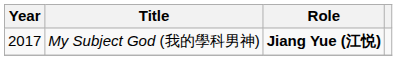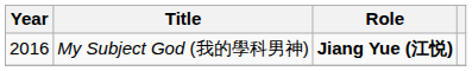 <table class="wikitable sortable">
 <tr>
 <th scope="col">Year</th>
 <th scope="col">Title</th>
 <th scope="col">Role</th>
 <th scope="col" class="unsortable"></th>
 </tr>
 <tr>
-<td>2017</td>
+<td>2016</td>
 <td><em>My Subject God</em> (我的學科男神)</td>
 <td><strong>Jiang Yue (江悦)</strong></td>
 <td style="text-align: center;"></td>
 </tr>
 <tr>
 </tr>
 </table>
